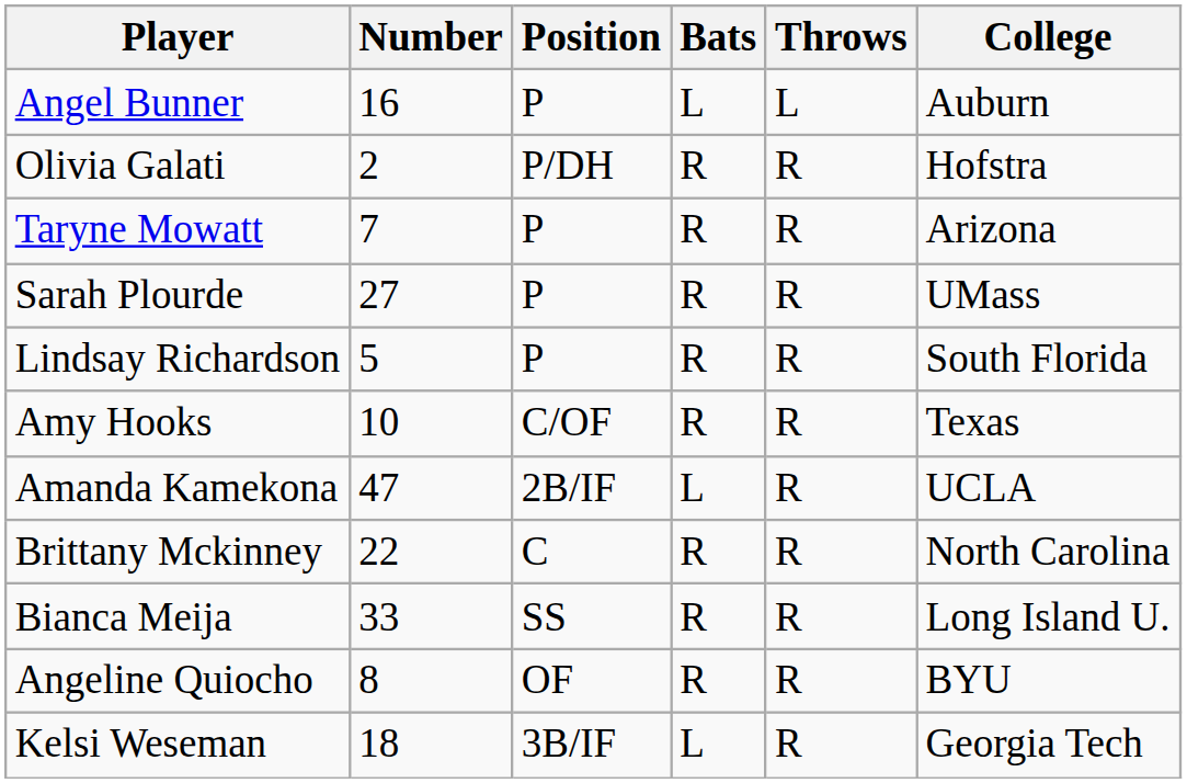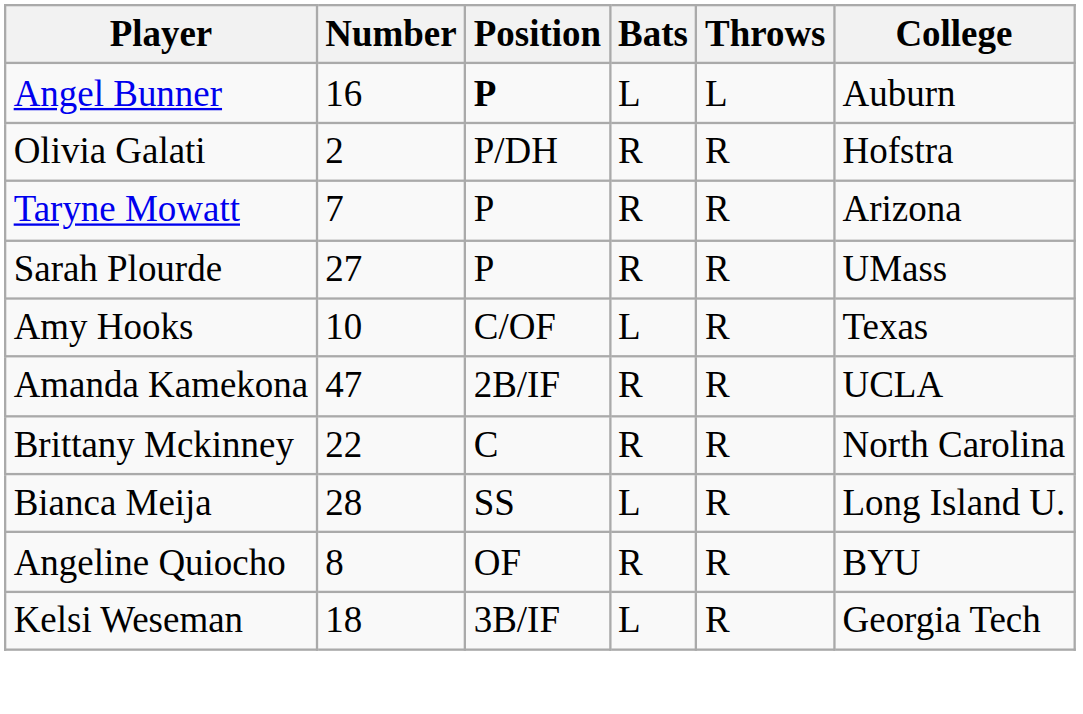 <table class="wikitable">
 <tr>
 <th>Player</th>
 <th>Number</th>
 <th>Position</th>
 <th>Bats</th>
 <th>Throws</th>
 <th>College</th>
 </tr>
 <tr>
 <td><a href='#'>Angel Bunner</a></td>
 <td>16</td>
-<td>P</td>
+<td><strong>P</strong></td>
 <td>L</td>
 <td>L</td>
 <td>Auburn</td>
 </tr>
 <tr>
 <td>Olivia Galati</td>
 <td>2</td>
 <td>P/DH</td>
 <td>R</td>
 <td>R</td>
 <td>Hofstra</td>
 </tr>
 <tr>
 <td><a href='#'>Taryne Mowatt</a></td>
 <td>7</td>
 <td>P</td>
 <td>R</td>
 <td>R</td>
 <td>Arizona</td>
 </tr>
 <tr>
 <td>Sarah Plourde</td>
 <td>27</td>
 <td>P</td>
 <td>R</td>
 <td>R</td>
 <td>UMass</td>
 </tr>
 <tr>
-<td>Lindsay Richardson</td>
-<td>5</td>
-<td>P</td>
-<td>R</td>
-<td>R</td>
-<td>South Florida</td>
-</tr>
-<tr>
 <td>Amy Hooks</td>
 <td>10</td>
 <td>C/OF</td>
-<td>R</td>
+<td>L</td>
 <td>R</td>
 <td>Texas</td>
 </tr>
 <tr>
 <td>Amanda Kamekona</td>
 <td>47</td>
 <td>2B/IF</td>
-<td>L</td>
+<td>R</td>
 <td>R</td>
 <td>UCLA</td>
 </tr>
 <tr>
 <td>Brittany Mckinney</td>
 <td>22</td>
 <td>C</td>
 <td>R</td>
 <td>R</td>
 <td>North Carolina</td>
 </tr>
 <tr>
 <td>Bianca Meija</td>
-<td>33</td>
+<td>28</td>
 <td>SS</td>
-<td>R</td>
+<td>L</td>
 <td>R</td>
 <td>Long Island U.</td>
 </tr>
 <tr>
 <td>Angeline Quiocho</td>
 <td>8</td>
 <td>OF</td>
 <td>R</td>
 <td>R</td>
 <td>BYU</td>
 </tr>
 <tr>
 <td>Kelsi Weseman</td>
 <td>18</td>
 <td>3B/IF</td>
 <td>L</td>
 <td>R</td>
 <td>Georgia Tech</td>
 </tr>
 </table>
